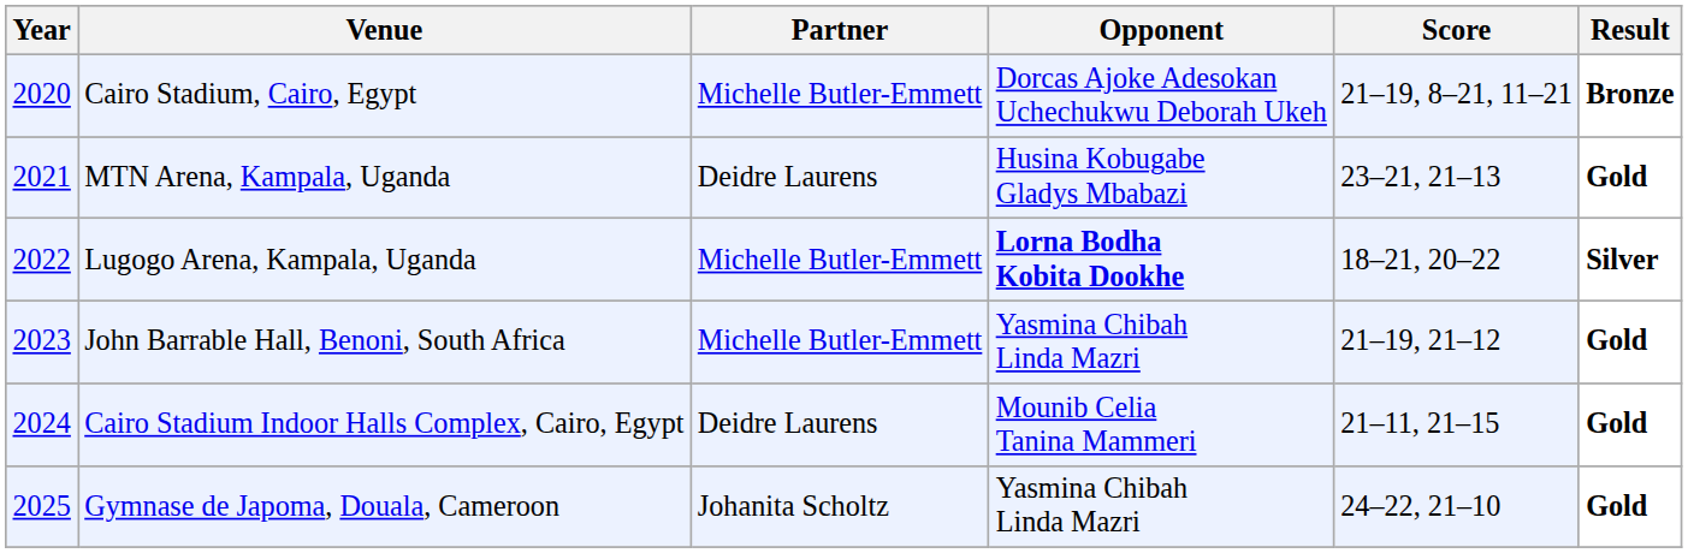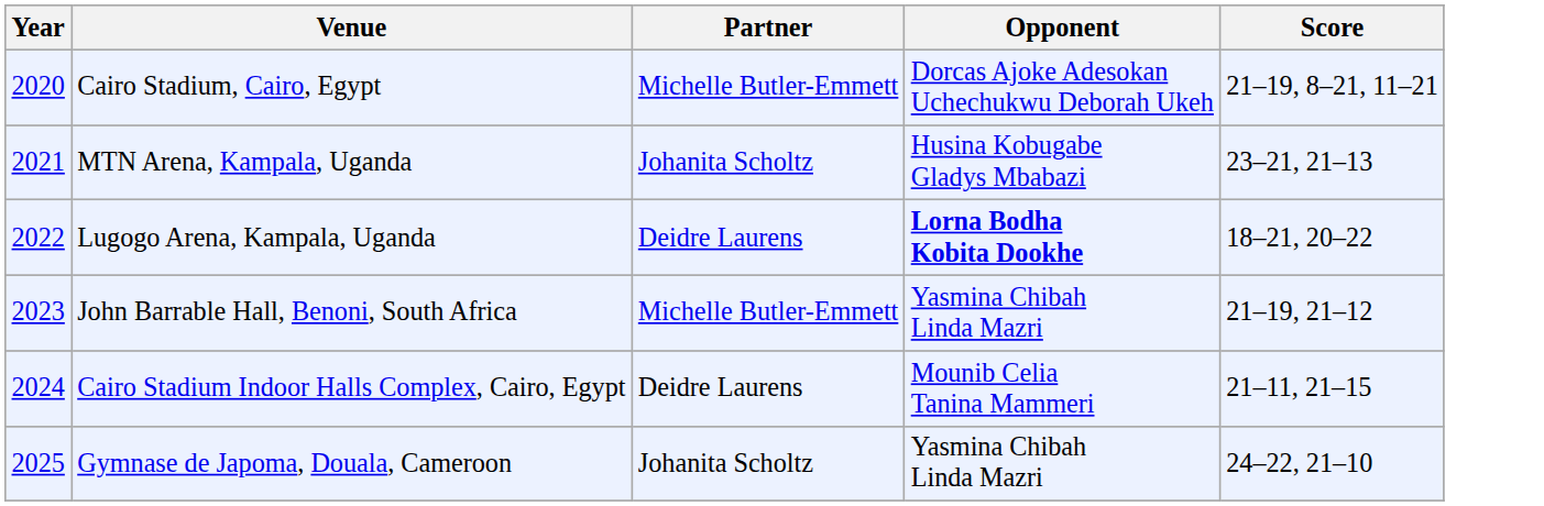 <table class="sortable wikitable" style="font-size: 90%;">
 <tr>
 <th>Year</th>
 <th>Venue</th>
 <th>Partner</th>
 <th>Opponent</th>
 <th>Score</th>
-<th>Result</th>
 </tr>
 <tr style="background:#ECF2FF">
 <td align="center"><a href='#'>2020</a></td>
 <td align="left">Cairo Stadium, <a href='#'>Cairo</a>, Egypt</td>
 <td align="left"> <a href='#'>Michelle Butler-Emmett</a></td>
 <td align="left"> <a href='#'>Dorcas Ajoke Adesokan</a><br> <a href='#'>Uchechukwu Deborah Ukeh</a></td>
 <td align="left">21–19, 8–21, 11–21</td>
-<td style="text-align:left; background:white"> <strong>Bronze</strong></td>
 </tr>
 <tr style="background:#ECF2FF">
 <td align="center"><a href='#'>2021</a></td>
 <td align="left">MTN Arena, <a href='#'>Kampala</a>, Uganda</td>
-<td align="left"> Deidre Laurens</td>
+<td align="left"> <a href='#'>Johanita Scholtz</a></td>
 <td align="left"> <a href='#'>Husina Kobugabe</a><br> <a href='#'>Gladys Mbabazi</a></td>
 <td align="left">23–21, 21–13</td>
-<td style="text-align:left; background:white"> <strong>Gold</strong></td>
 </tr>
 <tr style="background:#ECF2FF">
 <td align="center"><a href='#'>2022</a></td>
 <td align="left">Lugogo Arena, Kampala, Uganda</td>
-<td align="left"> <a href='#'>Michelle Butler-Emmett</a></td>
+<td align="left"> <a href='#'>Deidre Laurens</a></td>
 <td align="left"><strong> <a href='#'>Lorna Bodha</a><br> <a href='#'>Kobita Dookhe</a></strong></td>
 <td align="left">18–21, 20–22</td>
-<td style="text-align:left; background:white"> <strong>Silver</strong></td>
 </tr>
 <tr style="background:#ECF2FF">
 <td align="center"><a href='#'>2023</a></td>
 <td align="left">John Barrable Hall, <a href='#'>Benoni</a>, South Africa</td>
 <td align="left"> <a href='#'>Michelle Butler-Emmett</a></td>
 <td align="left"> <a href='#'>Yasmina Chibah</a><br> <a href='#'>Linda Mazri</a></td>
 <td align="left">21–19, 21–12</td>
-<td style="text-align:left; background:white"> <strong>Gold</strong></td>
 </tr>
 <tr style="background:#ECF2FF">
 <td align="center"><a href='#'>2024</a></td>
 <td align="left"><a href='#'>Cairo Stadium Indoor Halls Complex</a>, Cairo, Egypt</td>
 <td align="left"> Deidre Laurens</td>
 <td align="left"> <a href='#'>Mounib Celia</a><br> <a href='#'>Tanina Mammeri</a></td>
 <td align="left">21–11, 21–15</td>
-<td style="text-align:left; background:white"> <strong>Gold</strong></td>
 </tr>
 <tr style="background:#ECF2FF">
 <td align="center"><a href='#'>2025</a></td>
 <td align="left"><a href='#'>Gymnase de Japoma</a>, <a href='#'>Douala</a>, Cameroon</td>
 <td align="left"> Johanita Scholtz</td>
 <td align="left"> Yasmina Chibah<br> Linda Mazri</td>
 <td align="left">24–22, 21–10</td>
-<td style="text-align:left; background:white"> <strong>Gold</strong></td>
 </tr>
 </table>
